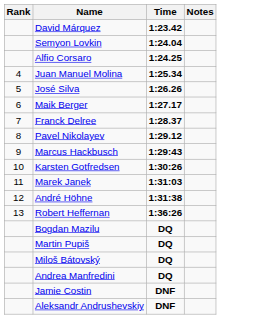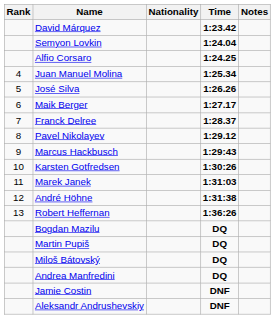 <table class="wikitable sortable" style="text-align:center">
 <tr>
 <th>Rank</th>
 <th>Name</th>
+<th>Nationality</th>
 <th>Time</th>
 <th>Notes</th>
 </tr>
 <tr>
 <td></td>
 <td align=left><a href='#'>David Márquez</a></td>
+<td align=left></td>
 <td><strong>1:23.42</strong></td>
 <td></td>
 </tr>
 <tr>
 <td></td>
 <td align=left><a href='#'>Semyon Lovkin</a></td>
+<td align=left></td>
 <td><strong>1:24.04</strong></td>
 <td></td>
 </tr>
 <tr>
 <td></td>
 <td align=left><a href='#'>Alfio Corsaro</a></td>
+<td align=left></td>
 <td><strong>1:24.25</strong></td>
 <td></td>
 </tr>
 <tr>
 <td>4</td>
 <td align=left><a href='#'>Juan Manuel Molina</a></td>
+<td align=left></td>
 <td><strong>1:25.34</strong></td>
 <td></td>
 </tr>
 <tr>
 <td>5</td>
 <td align=left><a href='#'>José Silva</a></td>
+<td align=left></td>
 <td><strong>1:26.26</strong></td>
 <td></td>
 </tr>
 <tr>
 <td>6</td>
 <td align=left><a href='#'>Maik Berger</a></td>
+<td align=left></td>
 <td><strong>1:27.17</strong></td>
 <td></td>
 </tr>
 <tr>
 <td>7</td>
 <td align=left><a href='#'>Franck Delree</a></td>
+<td align=left></td>
 <td><strong>1:28.37</strong></td>
 <td></td>
 </tr>
 <tr>
 <td>8</td>
 <td align=left><a href='#'>Pavel Nikolayev</a></td>
+<td align=left></td>
 <td><strong>1:29.12</strong></td>
 <td></td>
 </tr>
 <tr>
 <td>9</td>
 <td align=left><a href='#'>Marcus Hackbusch</a></td>
+<td align=left></td>
 <td><strong>1:29:43</strong></td>
 <td></td>
 </tr>
 <tr>
 <td>10</td>
 <td align=left><a href='#'>Karsten Gotfredsen</a></td>
+<td align=left></td>
 <td><strong>1:30:26</strong></td>
 <td></td>
 </tr>
 <tr>
 <td>11</td>
 <td align=left><a href='#'>Marek Janek</a></td>
+<td align=left></td>
 <td><strong>1:31:03</strong></td>
 <td></td>
 </tr>
 <tr>
 <td>12</td>
 <td align=left><a href='#'>André Höhne</a></td>
+<td align=left></td>
 <td><strong>1:31:38</strong></td>
 <td></td>
 </tr>
 <tr>
 <td>13</td>
 <td align=left><a href='#'>Robert Heffernan</a></td>
+<td align=left></td>
 <td><strong>1:36:26</strong></td>
 <td></td>
 </tr>
 <tr>
 <td></td>
 <td align=left><a href='#'>Bogdan Mazilu</a></td>
+<td align=left></td>
 <td><strong>DQ</strong></td>
 <td></td>
 </tr>
 <tr>
 <td></td>
 <td align=left><a href='#'>Martin Pupiš</a></td>
+<td align=left></td>
 <td><strong>DQ</strong></td>
 <td></td>
 </tr>
 <tr>
 <td></td>
 <td align=left><a href='#'>Miloš Bátovský</a></td>
+<td align=left></td>
 <td><strong>DQ</strong></td>
 <td></td>
 </tr>
 <tr>
 <td></td>
 <td align=left><a href='#'>Andrea Manfredini</a></td>
+<td align=left></td>
 <td><strong>DQ</strong></td>
 <td></td>
 </tr>
 <tr>
 <td></td>
 <td align=left><a href='#'>Jamie Costin</a></td>
+<td align=left></td>
 <td><strong>DNF</strong></td>
 <td></td>
 </tr>
 <tr>
 <td></td>
 <td align=left><a href='#'>Aleksandr Andrushevskiy</a></td>
+<td align=left></td>
 <td><strong>DNF</strong></td>
 <td></td>
 </tr>
 </table>
